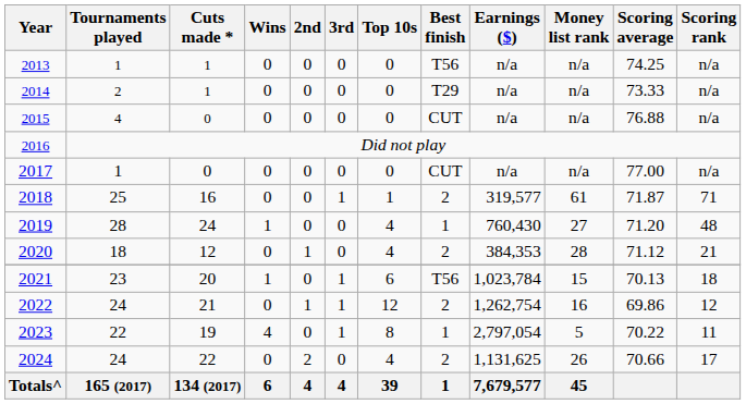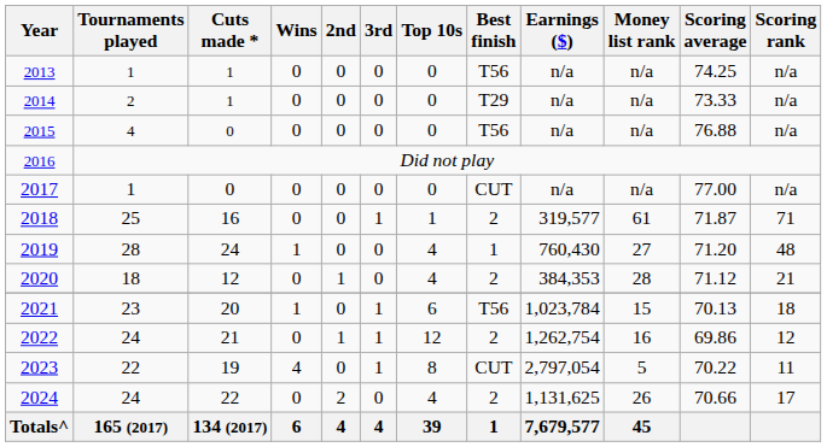 <table class="wikitable" style="text-align:center; ">
 <tr>
 <th>Year</th>
 <th>Tournaments <br>played</th>
 <th>Cuts <br>made *</th>
 <th>Wins</th>
 <th>2nd</th>
 <th>3rd</th>
 <th>Top 10s</th>
 <th>Best <br>finish</th>
 <th>Earnings<br>(<a href='#'>$</a>)</th>
 <th>Money <br>list rank</th>
 <th>Scoring <br>average</th>
 <th>Scoring<br>rank</th>
 </tr>
 <tr>
 <td><small><a href='#'>2013</a></small></td>
 <td><small>1</small></td>
 <td><small>1</small></td>
 <td>0</td>
 <td>0</td>
 <td>0</td>
 <td>0</td>
 <td>T56</td>
 <td align="center">n/a</td>
 <td>n/a</td>
 <td>74.25</td>
 <td>n/a</td>
 </tr>
 <tr>
 <td><small><a href='#'>2014</a></small></td>
 <td><small>2</small></td>
 <td><small>1</small></td>
 <td>0</td>
 <td>0</td>
 <td>0</td>
 <td>0</td>
 <td>T29</td>
 <td align="center">n/a</td>
 <td>n/a</td>
 <td>73.33</td>
 <td>n/a</td>
 </tr>
 <tr>
 <td><small><a href='#'>2015</a></small></td>
 <td><small>4</small></td>
 <td><small>0</small></td>
 <td>0</td>
 <td>0</td>
 <td>0</td>
 <td>0</td>
-<td>CUT</td>
+<td>T56</td>
 <td align="center">n/a</td>
 <td>n/a</td>
 <td>76.88</td>
 <td>n/a</td>
 </tr>
 <tr>
 <td><small><a href='#'>2016</a></small></td>
 <td colspan=12><em>Did not play</em></td>
 </tr>
 <tr>
 <td><a href='#'>2017</a></td>
 <td>1</td>
 <td>0</td>
 <td>0</td>
 <td>0</td>
 <td>0</td>
 <td>0</td>
 <td>CUT</td>
 <td align="center">n/a</td>
 <td>n/a</td>
 <td>77.00</td>
 <td>n/a</td>
 </tr>
 <tr>
 <td><a href='#'>2018</a></td>
 <td>25</td>
 <td>16</td>
 <td>0</td>
 <td>0</td>
 <td>1</td>
 <td>1</td>
 <td>2</td>
 <td align="right">319,577</td>
 <td>61</td>
 <td>71.87</td>
 <td>71</td>
 </tr>
 <tr>
 <td><a href='#'>2019</a></td>
 <td>28</td>
 <td>24</td>
 <td>1</td>
 <td>0</td>
 <td>0</td>
 <td>4</td>
 <td>1</td>
 <td align="right">760,430</td>
 <td>27</td>
 <td>71.20</td>
 <td>48</td>
 </tr>
 <tr>
 <td><a href='#'>2020</a></td>
 <td>18</td>
 <td>12</td>
 <td>0</td>
 <td>1</td>
 <td>0</td>
 <td>4</td>
 <td>2</td>
 <td align="right">384,353</td>
 <td>28</td>
 <td>71.12</td>
 <td>21</td>
 </tr>
 <tr>
 </tr>
 <tr>
 <td><a href='#'>2021</a></td>
 <td>23</td>
 <td>20</td>
 <td>1</td>
 <td>0</td>
 <td>1</td>
 <td>6</td>
 <td>T56</td>
 <td align=right>1,023,784</td>
 <td>15</td>
 <td>70.13</td>
 <td>18</td>
 </tr>
 <tr>
 <td><a href='#'>2022</a></td>
 <td>24</td>
 <td>21</td>
 <td>0</td>
 <td>1</td>
 <td>1</td>
 <td>12</td>
 <td>2</td>
 <td align=right>1,262,754</td>
 <td>16</td>
 <td>69.86</td>
 <td>12</td>
 </tr>
 <tr>
 <td><a href='#'>2023</a></td>
 <td>22</td>
 <td>19</td>
 <td>4</td>
 <td>0</td>
 <td>1</td>
 <td>8</td>
-<td>1</td>
+<td>CUT</td>
 <td align=right>2,797,054</td>
 <td>5</td>
 <td>70.22</td>
 <td>11</td>
 </tr>
 <tr>
 <td><a href='#'>2024</a></td>
 <td>24</td>
 <td>22</td>
 <td>0</td>
 <td>2</td>
 <td>0</td>
 <td>4</td>
 <td>2</td>
 <td align=right>1,131,625</td>
 <td>26</td>
 <td>70.66</td>
 <td>17</td>
 </tr>
 <tr>
 <th>Totals^</th>
 <th>165 <small>(2017)</small></th>
 <th>134 <small>(2017)</small></th>
 <th>6 </th>
 <th>4 </th>
 <th>4 </th>
 <th>39 </th>
 <th>1 </th>
 <th align=right>7,679,577 </th>
 <th>45 </th>
 <th></th>
 <th></th>
 </tr>
 </table>
